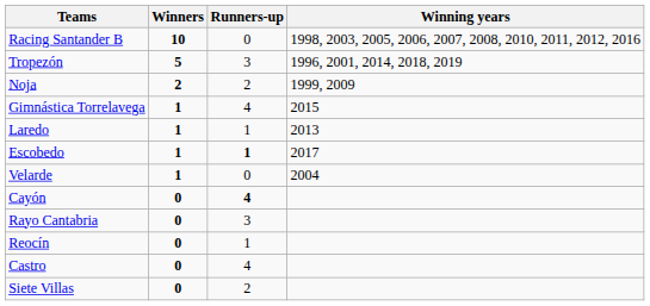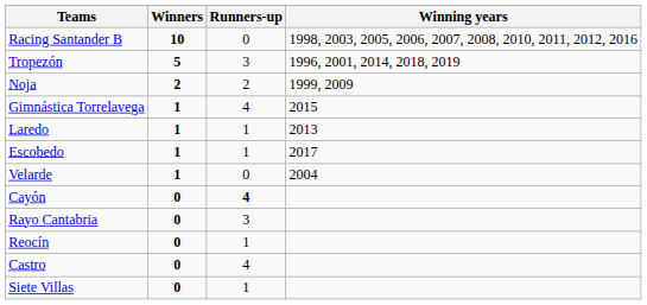 <table class="wikitable sortable">
 <tr>
 <th>Teams</th>
 <th>Winners</th>
 <th>Runners-up</th>
 <th>Winning years</th>
 </tr>
 <tr>
 <td><a href='#'>Racing Santander B</a></td>
 <td align="center"><strong>10</strong></td>
 <td align="center">0</td>
 <td>1998, 2003, 2005, 2006, 2007, 2008, 2010, 2011, 2012, 2016</td>
 </tr>
 <tr>
 <td><a href='#'>Tropezón</a></td>
 <td align="center"><strong>5</strong></td>
 <td align="center">3</td>
 <td>1996, 2001, 2014, 2018, 2019</td>
 </tr>
 <tr>
 <td><a href='#'>Noja</a></td>
 <td align="center"><strong>2</strong></td>
 <td align="center">2</td>
 <td>1999, 2009</td>
 </tr>
 <tr>
 <td><a href='#'>Gimnástica Torrelavega</a></td>
 <td align="center"><strong>1</strong></td>
 <td align="center">4</td>
 <td>2015</td>
 </tr>
 <tr>
 <td><a href='#'>Laredo</a></td>
 <td align="center"><strong>1</strong></td>
 <td align="center">1</td>
 <td>2013</td>
 </tr>
 <tr>
 <td><a href='#'>Escobedo</a></td>
 <td align="center"><strong>1</strong></td>
-<td align="center"><strong>1</strong></td>
+<td align="center">1</td>
 <td>2017</td>
 </tr>
 <tr>
 <td><a href='#'>Velarde</a></td>
 <td align="center"><strong>1</strong></td>
 <td align="center">0</td>
 <td>2004</td>
 </tr>
 <tr>
 <td><a href='#'>Cayón</a></td>
 <td align="center"><strong>0</strong></td>
 <td align="center"><strong>4</strong></td>
 <td></td>
 </tr>
 <tr>
 <td><a href='#'>Rayo Cantabria</a></td>
 <td align="center"><strong>0</strong></td>
 <td align="center">3</td>
 <td></td>
 </tr>
 <tr>
 <td><a href='#'>Reocín</a></td>
 <td align="center"><strong>0</strong></td>
 <td align="center">1</td>
 <td></td>
 </tr>
 <tr>
 <td><a href='#'>Castro</a></td>
 <td align="center"><strong>0</strong></td>
 <td align="center">4</td>
 <td></td>
 </tr>
 <tr>
 <td><a href='#'>Siete Villas</a></td>
 <td align="center"><strong>0</strong></td>
-<td align="center">2</td>
+<td align="center">1</td>
 <td></td>
 </tr>
 </table>
